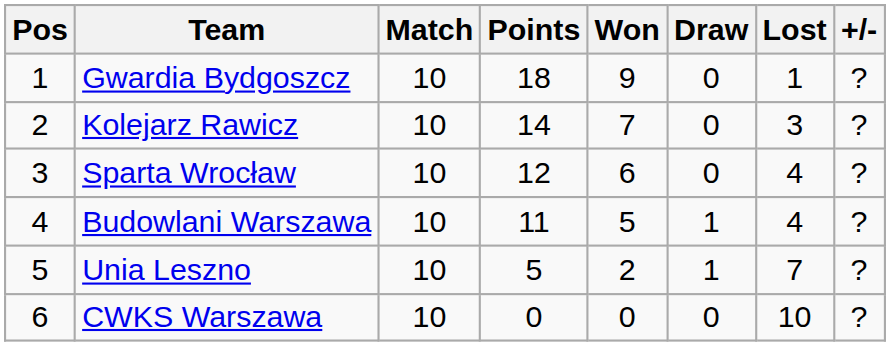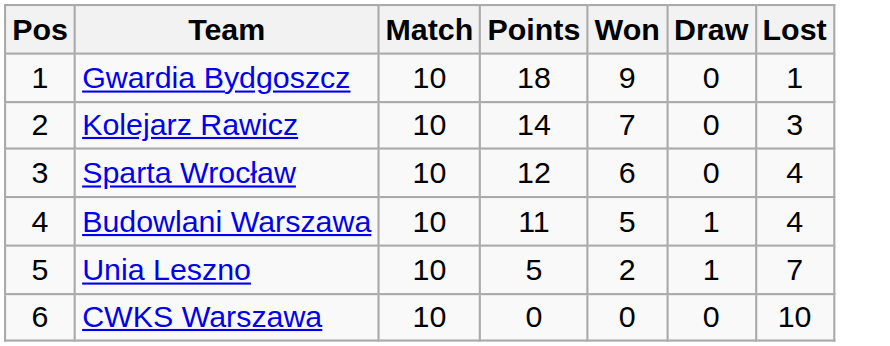 <table class=wikitable style="font-size: 90%">
 <tr align=center >
 <th>Pos</th>
 <th>Team</th>
 <th>Match</th>
 <th>Points</th>
 <th>Won</th>
 <th>Draw</th>
 <th>Lost</th>
-<th>+/-</th>
 </tr>
 <tr align=center >
 <td>1</td>
 <td align=left><a href='#'>Gwardia Bydgoszcz</a></td>
 <td>10</td>
 <td>18</td>
 <td>9</td>
 <td>0</td>
 <td>1</td>
-<td>?</td>
 </tr>
 <tr align=center >
 <td>2</td>
 <td align=left><a href='#'>Kolejarz Rawicz</a></td>
 <td>10</td>
 <td>14</td>
 <td>7</td>
 <td>0</td>
 <td>3</td>
-<td>?</td>
 </tr>
 <tr align=center >
 <td>3</td>
 <td align=left><a href='#'>Sparta Wrocław</a></td>
 <td>10</td>
 <td>12</td>
 <td>6</td>
 <td>0</td>
 <td>4</td>
-<td>?</td>
 </tr>
 <tr align=center>
 <td>4</td>
 <td align=left><a href='#'>Budowlani Warszawa</a></td>
 <td>10</td>
 <td>11</td>
 <td>5</td>
 <td>1</td>
 <td>4</td>
-<td>?</td>
 </tr>
 <tr align=center>
 <td>5</td>
 <td align=left><a href='#'>Unia Leszno</a></td>
 <td>10</td>
 <td>5</td>
 <td>2</td>
 <td>1</td>
 <td>7</td>
-<td>?</td>
 </tr>
 <tr align=center>
 <td>6</td>
 <td align=left><a href='#'>CWKS Warszawa</a></td>
 <td>10</td>
 <td>0</td>
 <td>0</td>
 <td>0</td>
 <td>10</td>
-<td>?</td>
 </tr>
 </table>
